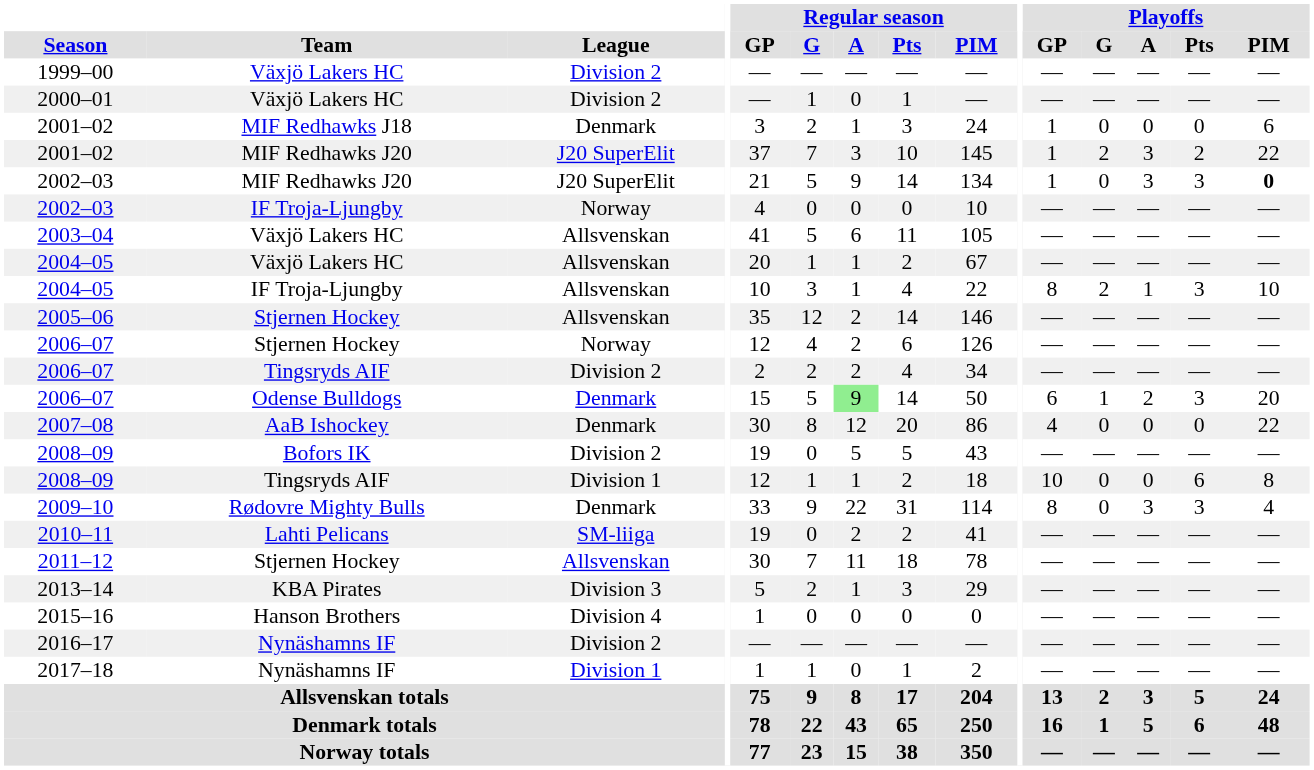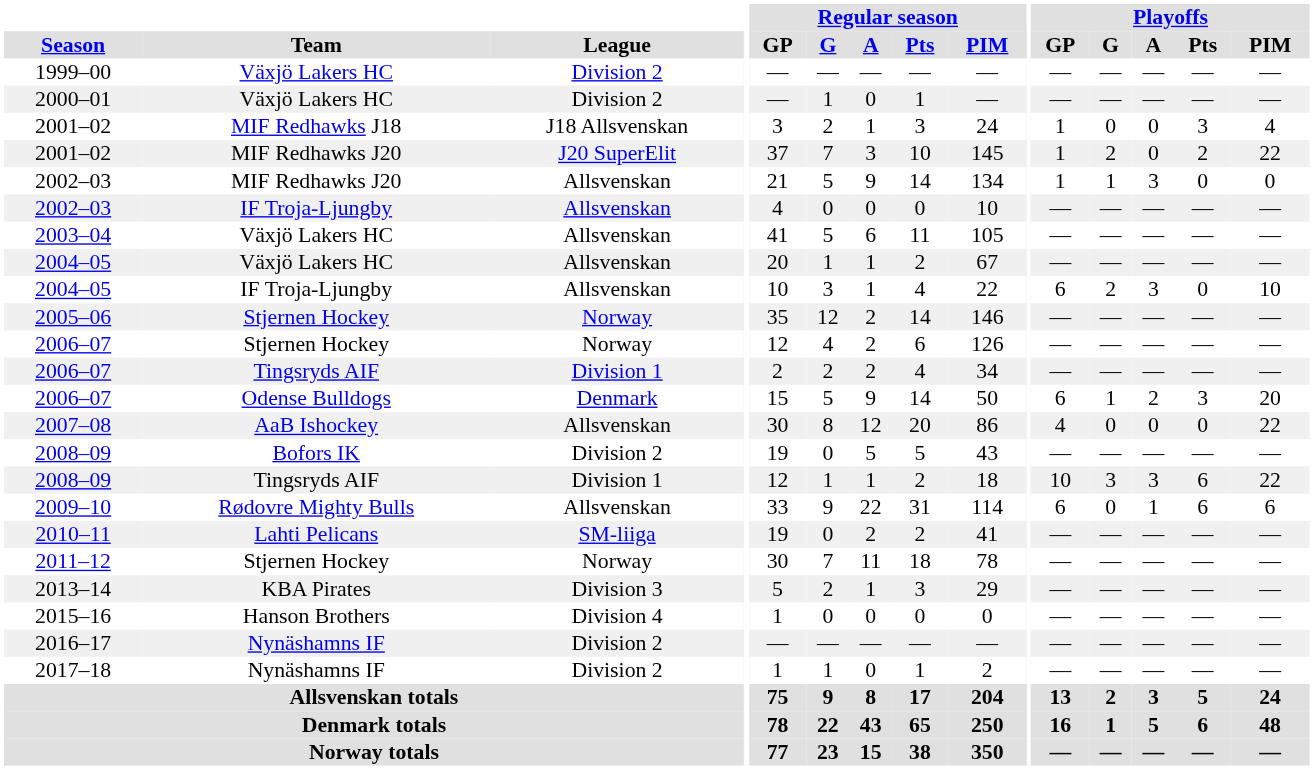 <table border="0" cellpadding="1" cellspacing="0" style="text-align:center; width:60em">
 <tr bgcolor="#e0e0e0">
 <th colspan="3" bgcolor="#ffffff"></th>
 <th rowspan="99" bgcolor="#ffffff"></th>
 <th colspan="5"><a href='#'>Regular season</a></th>
 <th rowspan="99" bgcolor="#ffffff"></th>
 <th colspan="5"><a href='#'>Playoffs</a></th>
 </tr>
 <tr bgcolor="#e0e0e0">
 <th><a href='#'>Season</a></th>
 <th>Team</th>
 <th>League</th>
 <th>GP</th>
 <th><a href='#'>G</a></th>
 <th><a href='#'>A</a></th>
 <th><a href='#'>Pts</a></th>
 <th><a href='#'>PIM</a></th>
 <th>GP</th>
 <th>G</th>
 <th>A</th>
 <th>Pts</th>
 <th>PIM</th>
 </tr>
 <tr>
 <td>1999–00</td>
 <td><a href='#'>Växjö Lakers HC</a></td>
 <td><a href='#'>Division 2</a></td>
 <td>—</td>
 <td>—</td>
 <td>—</td>
 <td>—</td>
 <td>—</td>
 <td>—</td>
 <td>—</td>
 <td>—</td>
 <td>—</td>
 <td>—</td>
 </tr>
 <tr bgcolor="#f0f0f0">
 <td>2000–01</td>
 <td>Växjö Lakers HC</td>
 <td>Division 2</td>
 <td>—</td>
 <td>1</td>
 <td>0</td>
 <td>1</td>
 <td>—</td>
 <td>—</td>
 <td>—</td>
 <td>—</td>
 <td>—</td>
 <td>—</td>
 </tr>
 <tr>
 <td>2001–02</td>
 <td><a href='#'>MIF Redhawks</a> J18</td>
-<td>Denmark</td>
+<td>J18 Allsvenskan</td>
 <td>3</td>
 <td>2</td>
 <td>1</td>
 <td>3</td>
 <td>24</td>
 <td>1</td>
 <td>0</td>
 <td>0</td>
-<td>0</td>
-<td>6</td>
+<td>3</td>
+<td>4</td>
 </tr>
 <tr bgcolor="#f0f0f0">
 <td>2001–02</td>
 <td>MIF Redhawks J20</td>
 <td><a href='#'>J20 SuperElit</a></td>
 <td>37</td>
 <td>7</td>
 <td>3</td>
 <td>10</td>
 <td>145</td>
 <td>1</td>
 <td>2</td>
-<td>3</td>
+<td>0</td>
 <td>2</td>
 <td>22</td>
 </tr>
 <tr>
 <td>2002–03</td>
 <td>MIF Redhawks J20</td>
-<td>J20 SuperElit</td>
+<td>Allsvenskan</td>
 <td>21</td>
 <td>5</td>
 <td>9</td>
 <td>14</td>
 <td>134</td>
 <td>1</td>
+<td>1</td>
+<td>3</td>
 <td>0</td>
-<td>3</td>
-<td>3</td>
-<td><strong>0</strong></td>
+<td>0</td>
 </tr>
 <tr bgcolor="#f0f0f0">
 <td><a href='#'>2002–03</a></td>
 <td><a href='#'>IF Troja-Ljungby</a></td>
-<td>Norway</td>
+<td><a href='#'>Allsvenskan</a></td>
 <td>4</td>
 <td>0</td>
 <td>0</td>
 <td>0</td>
 <td>10</td>
 <td>—</td>
 <td>—</td>
 <td>—</td>
 <td>—</td>
 <td>—</td>
 </tr>
 <tr>
 <td><a href='#'>2003–04</a></td>
 <td>Växjö Lakers HC</td>
 <td>Allsvenskan</td>
 <td>41</td>
 <td>5</td>
 <td>6</td>
 <td>11</td>
 <td>105</td>
 <td>—</td>
 <td>—</td>
 <td>—</td>
 <td>—</td>
 <td>—</td>
 </tr>
 <tr bgcolor="#f0f0f0">
 <td><a href='#'>2004–05</a></td>
 <td>Växjö Lakers HC</td>
 <td>Allsvenskan</td>
 <td>20</td>
 <td>1</td>
 <td>1</td>
 <td>2</td>
 <td>67</td>
 <td>—</td>
 <td>—</td>
 <td>—</td>
 <td>—</td>
 <td>—</td>
 </tr>
 <tr>
 <td><a href='#'>2004–05</a></td>
 <td>IF Troja-Ljungby</td>
 <td>Allsvenskan</td>
 <td>10</td>
 <td>3</td>
 <td>1</td>
 <td>4</td>
 <td>22</td>
-<td>8</td>
+<td>6</td>
 <td>2</td>
-<td>1</td>
 <td>3</td>
+<td>0</td>
 <td>10</td>
 </tr>
 <tr bgcolor="#f0f0f0">
 <td><a href='#'>2005–06</a></td>
 <td><a href='#'>Stjernen Hockey</a></td>
-<td>Allsvenskan</td>
+<td><a href='#'>Norway</a></td>
 <td>35</td>
 <td>12</td>
 <td>2</td>
 <td>14</td>
 <td>146</td>
 <td>—</td>
 <td>—</td>
 <td>—</td>
 <td>—</td>
 <td>—</td>
 </tr>
 <tr>
 <td><a href='#'>2006–07</a></td>
 <td>Stjernen Hockey</td>
 <td>Norway</td>
 <td>12</td>
 <td>4</td>
 <td>2</td>
 <td>6</td>
 <td>126</td>
 <td>—</td>
 <td>—</td>
 <td>—</td>
 <td>—</td>
 <td>—</td>
 </tr>
 <tr bgcolor="#f0f0f0">
 <td><a href='#'>2006–07</a></td>
 <td><a href='#'>Tingsryds AIF</a></td>
-<td>Division 2</td>
+<td><a href='#'>Division 1</a></td>
 <td>2</td>
 <td>2</td>
 <td>2</td>
 <td>4</td>
 <td>34</td>
 <td>—</td>
 <td>—</td>
 <td>—</td>
 <td>—</td>
 <td>—</td>
 </tr>
 <tr>
 <td><a href='#'>2006–07</a></td>
 <td><a href='#'>Odense Bulldogs</a></td>
 <td><a href='#'>Denmark</a></td>
 <td>15</td>
 <td>5</td>
-<td style="background: lightgreen;">9</td>
+<td>9</td>
 <td>14</td>
 <td>50</td>
 <td>6</td>
 <td>1</td>
 <td>2</td>
 <td>3</td>
 <td>20</td>
 </tr>
 <tr bgcolor="#f0f0f0">
 <td><a href='#'>2007–08</a></td>
 <td><a href='#'>AaB Ishockey</a></td>
-<td>Denmark</td>
+<td>Allsvenskan</td>
 <td>30</td>
 <td>8</td>
 <td>12</td>
 <td>20</td>
 <td>86</td>
 <td>4</td>
 <td>0</td>
 <td>0</td>
 <td>0</td>
 <td>22</td>
 </tr>
 <tr>
 <td><a href='#'>2008–09</a></td>
 <td><a href='#'>Bofors IK</a></td>
 <td>Division 2</td>
 <td>19</td>
 <td>0</td>
 <td>5</td>
 <td>5</td>
 <td>43</td>
 <td>—</td>
 <td>—</td>
 <td>—</td>
 <td>—</td>
 <td>—</td>
 </tr>
 <tr bgcolor="#f0f0f0">
 <td><a href='#'>2008–09</a></td>
 <td>Tingsryds AIF</td>
 <td>Division 1</td>
 <td>12</td>
 <td>1</td>
 <td>1</td>
 <td>2</td>
 <td>18</td>
 <td>10</td>
-<td>0</td>
-<td>0</td>
+<td>3</td>
+<td>3</td>
 <td>6</td>
-<td>8</td>
+<td>22</td>
 </tr>
 <tr>
 <td><a href='#'>2009–10</a></td>
 <td><a href='#'>Rødovre Mighty Bulls</a></td>
-<td>Denmark</td>
+<td>Allsvenskan</td>
 <td>33</td>
 <td>9</td>
 <td>22</td>
 <td>31</td>
 <td>114</td>
-<td>8</td>
+<td>6</td>
 <td>0</td>
-<td>3</td>
-<td>3</td>
-<td>4</td>
+<td>1</td>
+<td>6</td>
+<td>6</td>
 </tr>
 <tr bgcolor="#f0f0f0">
 <td><a href='#'>2010–11</a></td>
 <td><a href='#'>Lahti Pelicans</a></td>
 <td><a href='#'>SM-liiga</a></td>
 <td>19</td>
 <td>0</td>
 <td>2</td>
 <td>2</td>
 <td>41</td>
 <td>—</td>
 <td>—</td>
 <td>—</td>
 <td>—</td>
 <td>—</td>
 </tr>
 <tr>
 <td><a href='#'>2011–12</a></td>
 <td>Stjernen Hockey</td>
-<td><a href='#'>Allsvenskan</a></td>
+<td>Norway</td>
 <td>30</td>
 <td>7</td>
 <td>11</td>
 <td>18</td>
 <td>78</td>
 <td>—</td>
 <td>—</td>
 <td>—</td>
 <td>—</td>
 <td>—</td>
 </tr>
 <tr bgcolor="#f0f0f0">
 <td>2013–14</td>
 <td>KBA Pirates</td>
 <td>Division 3</td>
 <td>5</td>
 <td>2</td>
 <td>1</td>
 <td>3</td>
 <td>29</td>
 <td>—</td>
 <td>—</td>
 <td>—</td>
 <td>—</td>
 <td>—</td>
 </tr>
 <tr>
 <td>2015–16</td>
 <td>Hanson Brothers</td>
 <td>Division 4</td>
 <td>1</td>
 <td>0</td>
 <td>0</td>
 <td>0</td>
 <td>0</td>
 <td>—</td>
 <td>—</td>
 <td>—</td>
 <td>—</td>
 <td>—</td>
 </tr>
 <tr bgcolor="#f0f0f0">
 <td>2016–17</td>
 <td><a href='#'>Nynäshamns IF</a></td>
 <td>Division 2</td>
 <td>—</td>
 <td>—</td>
 <td>—</td>
 <td>—</td>
 <td>—</td>
 <td>—</td>
 <td>—</td>
 <td>—</td>
 <td>—</td>
 <td>—</td>
 </tr>
 <tr>
 <td>2017–18</td>
 <td>Nynäshamns IF</td>
-<td><a href='#'>Division 1</a></td>
+<td>Division 2</td>
 <td>1</td>
 <td>1</td>
 <td>0</td>
 <td>1</td>
 <td>2</td>
 <td>—</td>
 <td>—</td>
 <td>—</td>
 <td>—</td>
 <td>—</td>
 </tr>
 <tr>
 </tr>
 <tr ALIGN="center" bgcolor="#e0e0e0">
 <th colspan="3">Allsvenskan totals</th>
 <th ALIGN="center">75</th>
 <th ALIGN="center">9</th>
 <th ALIGN="center">8</th>
 <th ALIGN="center">17</th>
 <th ALIGN="center">204</th>
 <th ALIGN="center">13</th>
 <th ALIGN="center">2</th>
 <th ALIGN="center">3</th>
 <th ALIGN="center">5</th>
 <th ALIGN="center">24</th>
 </tr>
 <tr>
 </tr>
 <tr ALIGN="center" bgcolor="#e0e0e0">
 <th colspan="3">Denmark totals</th>
 <th ALIGN="center">78</th>
 <th ALIGN="center">22</th>
 <th ALIGN="center">43</th>
 <th ALIGN="center">65</th>
 <th ALIGN="center">250</th>
 <th ALIGN="center">16</th>
 <th ALIGN="center">1</th>
 <th ALIGN="center">5</th>
 <th ALIGN="center">6</th>
 <th ALIGN="center">48</th>
 </tr>
 <tr>
 </tr>
 <tr ALIGN="center" bgcolor="#e0e0e0">
 <th colspan="3">Norway totals</th>
 <th ALIGN="center">77</th>
 <th ALIGN="center">23</th>
 <th ALIGN="center">15</th>
 <th ALIGN="center">38</th>
 <th ALIGN="center">350</th>
 <th ALIGN="center">—</th>
 <th ALIGN="center">—</th>
 <th ALIGN="center">—</th>
 <th ALIGN="center">—</th>
 <th ALIGN="center">—</th>
 </tr>
 </table>
